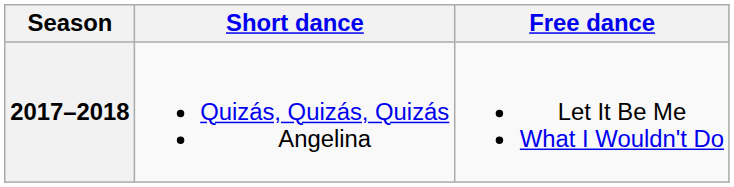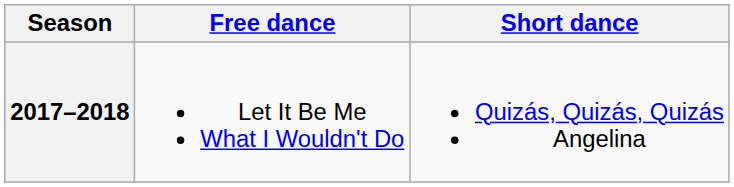 <table class=wikitable style=text-align:center>
 <tr>
 <th>Season</th>
+<th><a href='#'>Free dance</a></th>
 <th><a href='#'>Short dance</a></th>
-<th><a href='#'>Free dance</a></th>
 </tr>
 <tr>
 <th>2017–2018<br></th>
+<td><br><ul><li>Let It Be Me<br></li><li><a href='#'>What I Wouldn't Do</a><br></li></ul></td>
 <td><br><ul><li> <a href='#'>Quizás, Quizás, Quizás</a><br></li><li> Angelina<br></li></ul></td>
-<td><br><ul><li>Let It Be Me<br></li><li><a href='#'>What I Wouldn't Do</a><br></li></ul></td>
 </tr>
 </table>
